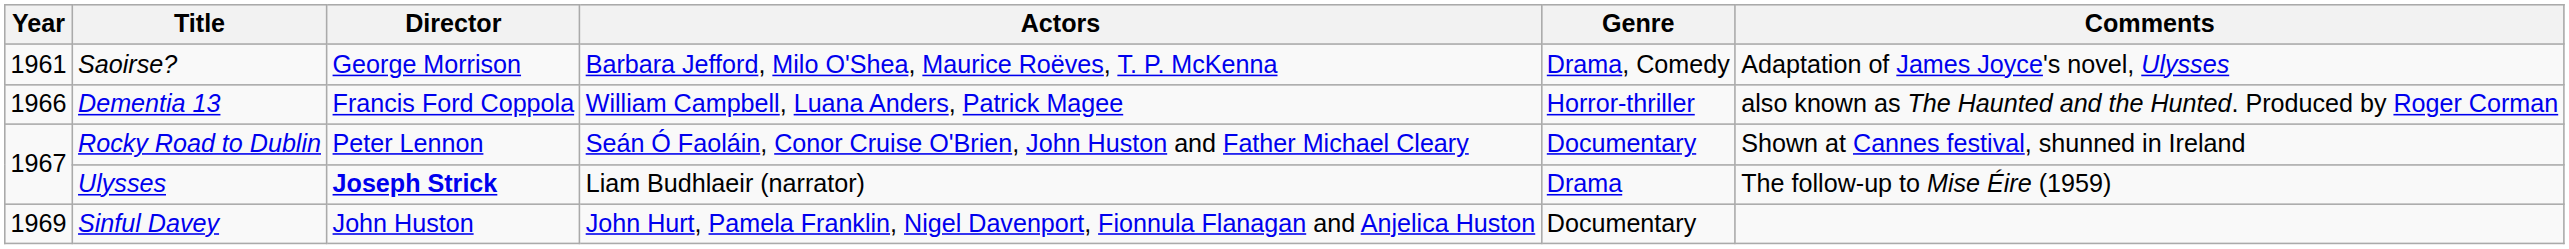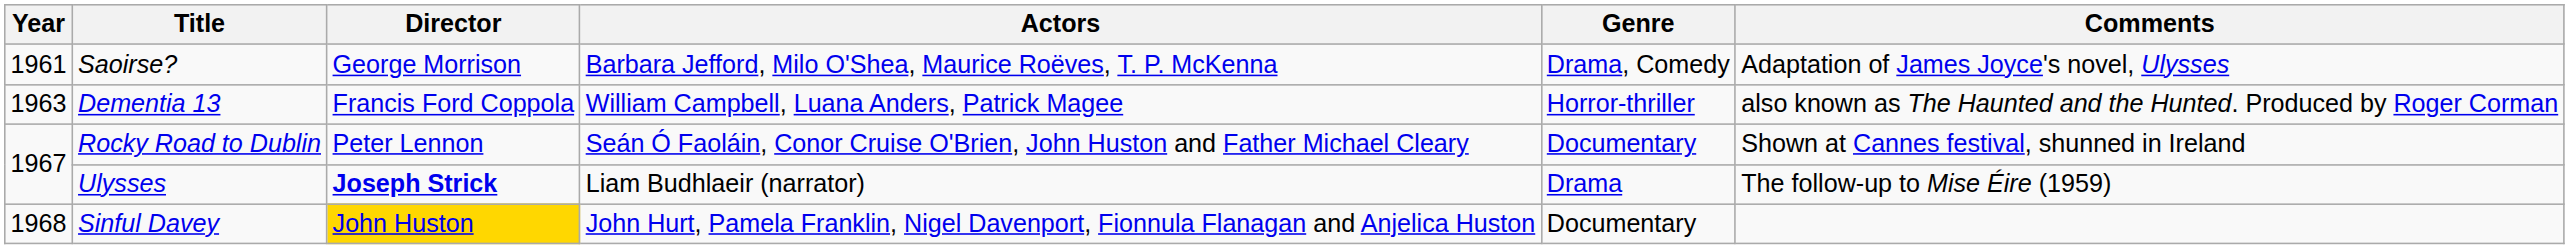 <table class="wikitable">
 <tr>
 <th>Year</th>
 <th>Title</th>
 <th>Director</th>
 <th>Actors</th>
 <th>Genre</th>
 <th>Comments</th>
 </tr>
 <tr>
 <td>1961</td>
 <td><em>Saoirse?</em></td>
 <td><a href='#'>George Morrison</a></td>
 <td><a href='#'>Barbara Jefford</a>, <a href='#'>Milo O'Shea</a>, <a href='#'>Maurice Roëves</a>, <a href='#'>T. P. McKenna</a></td>
 <td><a href='#'>Drama</a>, Comedy</td>
 <td>Adaptation of <a href='#'>James Joyce</a>'s novel, <em><a href='#'>Ulysses</a></em></td>
 </tr>
 <tr>
-<td>1966</td>
+<td>1963</td>
 <td><em><a href='#'>Dementia 13</a></em></td>
 <td><a href='#'>Francis Ford Coppola</a></td>
 <td><a href='#'>William Campbell</a>, <a href='#'>Luana Anders</a>, <a href='#'>Patrick Magee</a></td>
 <td><a href='#'>Horror-thriller</a></td>
 <td>also known as <em>The Haunted and the Hunted</em>. Produced by <a href='#'>Roger Corman</a></td>
 </tr>
 <tr>
 <td rowspan = "2">1967</td>
 <td><em><a href='#'>Rocky Road to Dublin</a></em></td>
 <td><a href='#'>Peter Lennon</a></td>
 <td><a href='#'>Seán Ó Faoláin</a>, <a href='#'>Conor Cruise O'Brien</a>, <a href='#'>John Huston</a> and <a href='#'>Father Michael Cleary</a></td>
 <td><a href='#'>Documentary</a></td>
 <td>Shown at <a href='#'>Cannes festival</a>, shunned in Ireland</td>
 </tr>
 <tr>
 <td><em><a href='#'>Ulysses</a></em></td>
 <td><strong><a href='#'>Joseph Strick</a></strong></td>
 <td>Liam Budhlaeir (narrator)</td>
 <td><a href='#'>Drama</a></td>
 <td>The follow-up to <em>Mise Éire</em> (1959)</td>
 </tr>
 <tr>
-<td>1969</td>
+<td>1968</td>
 <td><em><a href='#'>Sinful Davey</a></em></td>
-<td><a href='#'>John Huston</a></td>
+<td style="background: gold;"><a href='#'>John Huston</a></td>
 <td><a href='#'>John Hurt</a>, <a href='#'>Pamela Franklin</a>, <a href='#'>Nigel Davenport</a>, <a href='#'>Fionnula Flanagan</a> and <a href='#'>Anjelica Huston</a></td>
 <td>Documentary</td>
 <td></td>
 </tr>
 </table>
